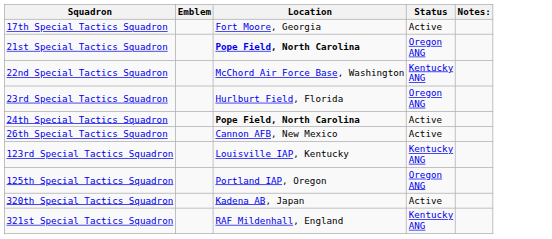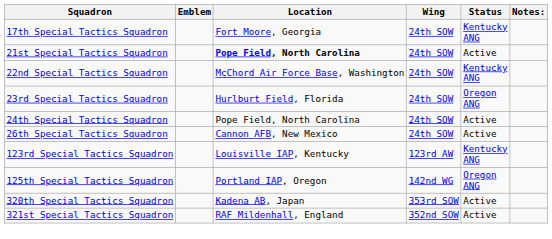 <table class="wikitable">
 <tr>
 <th>Squadron</th>
 <th>Emblem</th>
 <th>Location</th>
+<th>Wing</th>
 <th>Status</th>
 <th>Notes:</th>
 </tr>
 <tr>
 <td><a href='#'>17th Special Tactics Squadron</a></td>
 <td></td>
 <td><a href='#'>Fort Moore</a>, Georgia</td>
-<td>Active</td>
+<td><a href='#'>24th SOW</a></td>
+<td><a href='#'>Kentucky<br>ANG</a></td>
 <td></td>
 </tr>
 <tr>
 <td><a href='#'>21st Special Tactics Squadron</a></td>
 <td></td>
 <td><strong><a href='#'>Pope Field</a>, North Carolina</strong></td>
-<td><a href='#'>Oregon<br>ANG</a></td>
+<td><a href='#'>24th SOW</a></td>
+<td>Active</td>
 <td></td>
 </tr>
 <tr>
 <td><a href='#'>22nd Special Tactics Squadron</a></td>
 <td></td>
 <td><a href='#'>McChord Air Force Base</a>, Washington</td>
+<td><a href='#'>24th SOW</a></td>
 <td><a href='#'>Kentucky<br>ANG</a></td>
 <td></td>
 </tr>
 <tr>
 <td><a href='#'>23rd Special Tactics Squadron</a></td>
 <td></td>
 <td><a href='#'>Hurlburt Field</a>, Florida</td>
+<td><a href='#'>24th SOW</a></td>
 <td><a href='#'>Oregon<br>ANG</a></td>
 <td></td>
 </tr>
 <tr>
 <td><a href='#'>24th Special Tactics Squadron</a></td>
 <td></td>
-<td><strong>Pope Field, North Carolina</strong></td>
+<td>Pope Field, North Carolina</td>
+<td><a href='#'>24th SOW</a></td>
 <td>Active</td>
 <td></td>
 </tr>
 <tr>
 <td><a href='#'>26th Special Tactics Squadron</a></td>
 <td></td>
 <td><a href='#'>Cannon AFB</a>, New Mexico</td>
+<td><a href='#'>24th SOW</a></td>
 <td>Active</td>
 <td></td>
 </tr>
 <tr>
 <td><a href='#'>123rd Special Tactics Squadron</a></td>
 <td></td>
 <td><a href='#'>Louisville IAP</a>, Kentucky</td>
+<td><a href='#'>123rd AW</a></td>
 <td><a href='#'>Kentucky<br>ANG</a></td>
 <td></td>
 </tr>
 <tr>
 <td><a href='#'>125th Special Tactics Squadron</a></td>
 <td></td>
 <td><a href='#'>Portland IAP</a>, Oregon</td>
+<td><a href='#'>142nd WG</a></td>
 <td><a href='#'>Oregon<br>ANG</a></td>
 <td></td>
 </tr>
 <tr>
 <td><a href='#'>320th Special Tactics Squadron</a></td>
 <td></td>
 <td><a href='#'>Kadena AB</a>, Japan</td>
+<td><a href='#'>353rd SOW</a></td>
 <td>Active</td>
 <td></td>
 </tr>
 <tr>
 <td><a href='#'>321st Special Tactics Squadron</a></td>
 <td></td>
 <td><a href='#'>RAF Mildenhall</a>, England</td>
-<td><a href='#'>Kentucky<br>ANG</a></td>
+<td><a href='#'>352nd SOW</a></td>
+<td>Active</td>
 <td></td>
 </tr>
 </table>
